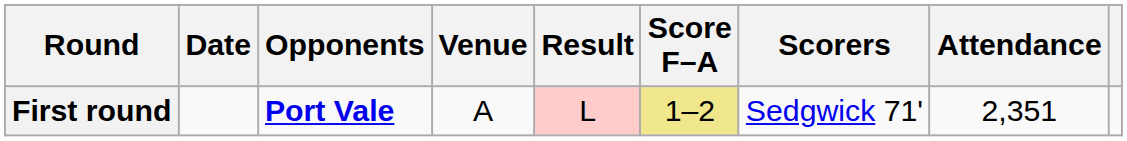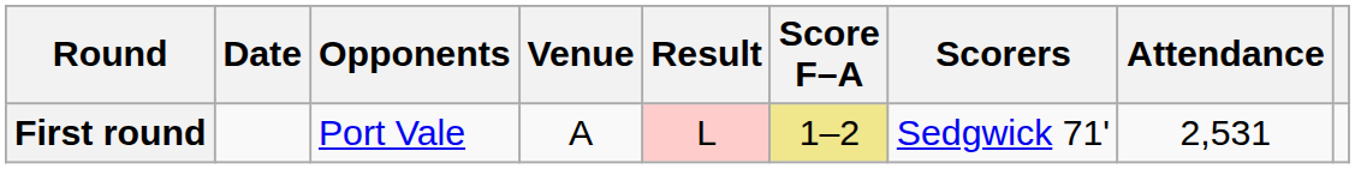 <table class="wikitable plainrowheaders sortable" style="text-align:center">
 <tr>
 <th scope=col>Round</th>
 <th scope=col>Date</th>
 <th scope=col>Opponents</th>
 <th scope=col>Venue</th>
 <th scope=col>Result</th>
 <th scope=col>Score<br>F–A</th>
 <th scope=col class=unsortable>Scorers</th>
 <th scope=col>Attendance</th>
 <th scope=col class=unsortable></th>
 </tr>
 <tr>
 <th scope=row>First round</th>
 <td align=left></td>
-<td align=left><strong><a href='#'>Port Vale</a></strong></td>
+<td align=left><a href='#'>Port Vale</a></td>
 <td>A</td>
 <td bgcolor="#FFCCCC">L</td>
 <td style="background: khaki;">1–2</td>
 <td align=left><a href='#'>Sedgwick</a> 71'</td>
-<td>2,351</td>
+<td>2,531</td>
 <td></td>
 </tr>
 </table>
